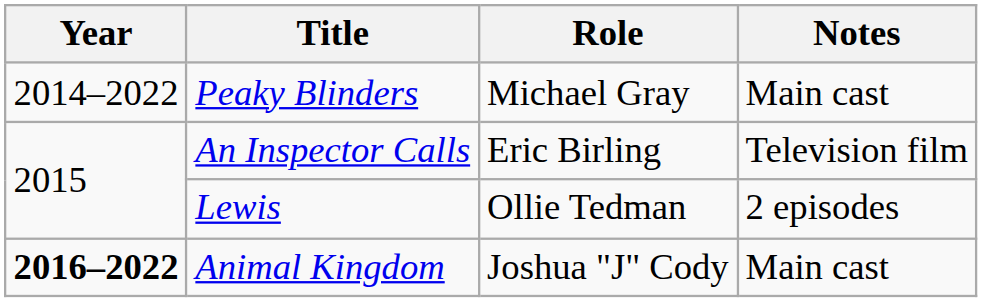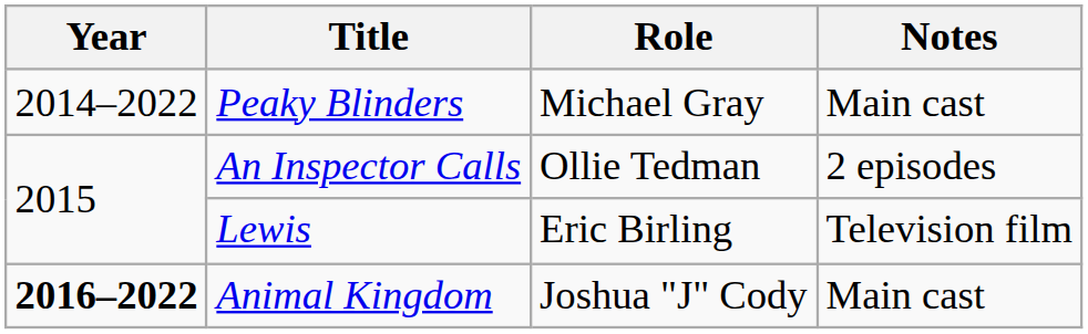 <table class="wikitable">
 <tr>
 <th>Year</th>
 <th>Title</th>
 <th>Role</th>
 <th>Notes</th>
 </tr>
 <tr>
 <td>2014–2022</td>
 <td><em><a href='#'>Peaky Blinders</a></em></td>
 <td>Michael Gray</td>
 <td>Main cast</td>
 </tr>
 <tr>
 <td rowspan="2">2015</td>
 <td data-sort-value="Inspector Calls, An"><em><a href='#'>An Inspector Calls</a></em></td>
-<td>Eric Birling</td>
-<td>Television film</td>
+<td>Ollie Tedman</td>
+<td>2 episodes</td>
 </tr>
 <tr>
 <td><em><a href='#'>Lewis</a></em></td>
-<td>Ollie Tedman</td>
-<td>2 episodes</td>
+<td>Eric Birling</td>
+<td>Television film</td>
 </tr>
 <tr>
 <td><strong>2016–2022</strong></td>
 <td><em><a href='#'>Animal Kingdom</a></em></td>
 <td>Joshua "J" Cody</td>
 <td>Main cast</td>
 </tr>
 </table>
